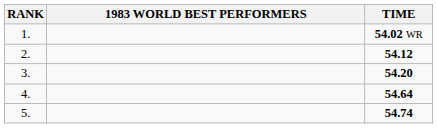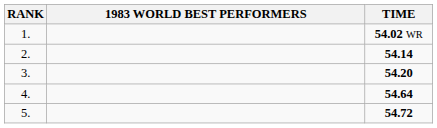 <table class=wikitable>
 <tr>
 <th>RANK</th>
 <th align="center" style="width: 25em">1983 WORLD BEST PERFORMERS</th>
 <th align="center" style="width: 5em">TIME</th>
 </tr>
 <tr>
 <td align="center">1.</td>
 <td></td>
 <td align="center"><strong>54.02</strong> <small>WR</small></td>
 </tr>
 <tr>
 <td align="center">2.</td>
 <td></td>
-<td align="center"><strong>54.12</strong></td>
+<td align="center"><strong>54.14</strong></td>
 </tr>
 <tr>
 <td align="center">3.</td>
 <td></td>
 <td align="center"><strong>54.20</strong></td>
 </tr>
 <tr>
 <td align="center">4.</td>
 <td></td>
 <td align="center"><strong>54.64</strong></td>
 </tr>
 <tr>
 <td align="center">5.</td>
 <td></td>
-<td align="center"><strong>54.74</strong></td>
+<td align="center"><strong>54.72</strong></td>
 </tr>
 </table>
